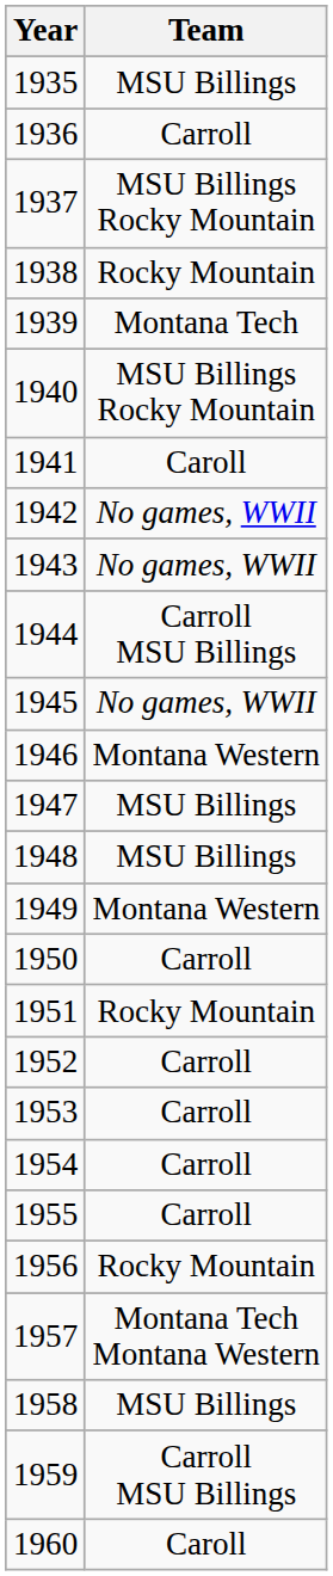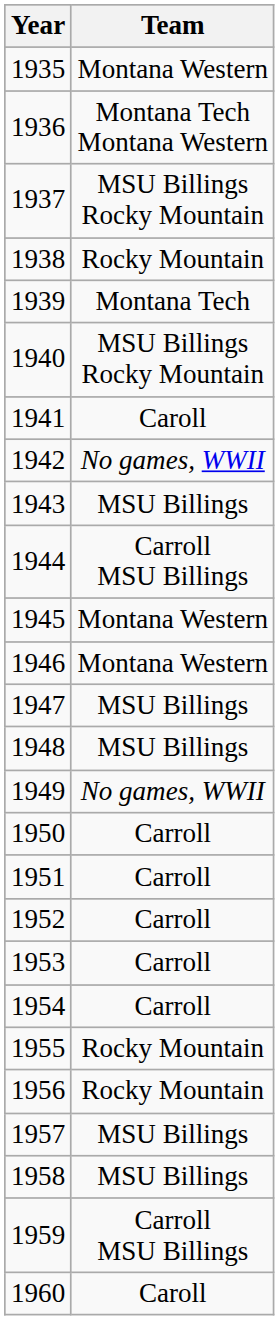 <table class="wikitable" style="text-align:center">
 <tr>
 <th>Year</th>
 <th>Team</th>
 </tr>
 <tr>
 <td>1935</td>
-<td>MSU Billings</td>
+<td>Montana Western</td>
 </tr>
 <tr>
 <td>1936</td>
-<td>Carroll</td>
+<td>Montana Tech<br>Montana Western</td>
 </tr>
 <tr>
 <td>1937</td>
 <td>MSU Billings<br>Rocky Mountain</td>
 </tr>
 <tr>
 <td>1938</td>
 <td>Rocky Mountain</td>
 </tr>
 <tr>
 <td>1939</td>
 <td>Montana Tech</td>
 </tr>
 <tr>
 <td>1940</td>
 <td>MSU Billings<br>Rocky Mountain</td>
 </tr>
 <tr>
 <td>1941</td>
 <td>Caroll</td>
 </tr>
 <tr>
 <td>1942</td>
 <td><em>No games, <a href='#'>WWII</a></em></td>
 </tr>
 <tr>
 <td>1943</td>
-<td><em>No games, WWII</em></td>
+<td>MSU Billings</td>
 </tr>
 <tr>
 <td>1944</td>
 <td>Carroll<br>MSU Billings</td>
 </tr>
 <tr>
 <td>1945</td>
-<td><em>No games, WWII</em></td>
+<td>Montana Western</td>
 </tr>
 <tr>
 <td>1946</td>
 <td>Montana Western</td>
 </tr>
 <tr>
 <td>1947</td>
 <td>MSU Billings</td>
 </tr>
 <tr>
 <td>1948</td>
 <td>MSU Billings</td>
 </tr>
 <tr>
 <td>1949</td>
-<td>Montana Western</td>
+<td><em>No games, WWII</em></td>
 </tr>
 <tr>
 <td>1950</td>
 <td>Carroll</td>
 </tr>
 <tr>
 <td>1951</td>
-<td>Rocky Mountain</td>
+<td>Carroll</td>
 </tr>
 <tr>
 <td>1952</td>
 <td>Carroll</td>
 </tr>
 <tr>
 <td>1953</td>
 <td>Carroll</td>
 </tr>
 <tr>
 <td>1954</td>
 <td>Carroll</td>
 </tr>
 <tr>
 <td>1955</td>
-<td>Carroll</td>
+<td>Rocky Mountain</td>
 </tr>
 <tr>
 <td>1956</td>
 <td>Rocky Mountain</td>
 </tr>
 <tr>
 <td>1957</td>
-<td>Montana Tech<br>Montana Western</td>
+<td>MSU Billings</td>
 </tr>
 <tr>
 <td>1958</td>
 <td>MSU Billings</td>
 </tr>
 <tr>
 <td>1959</td>
 <td>Carroll<br>MSU Billings</td>
 </tr>
 <tr>
 <td>1960</td>
 <td>Caroll</td>
 </tr>
 </table>
